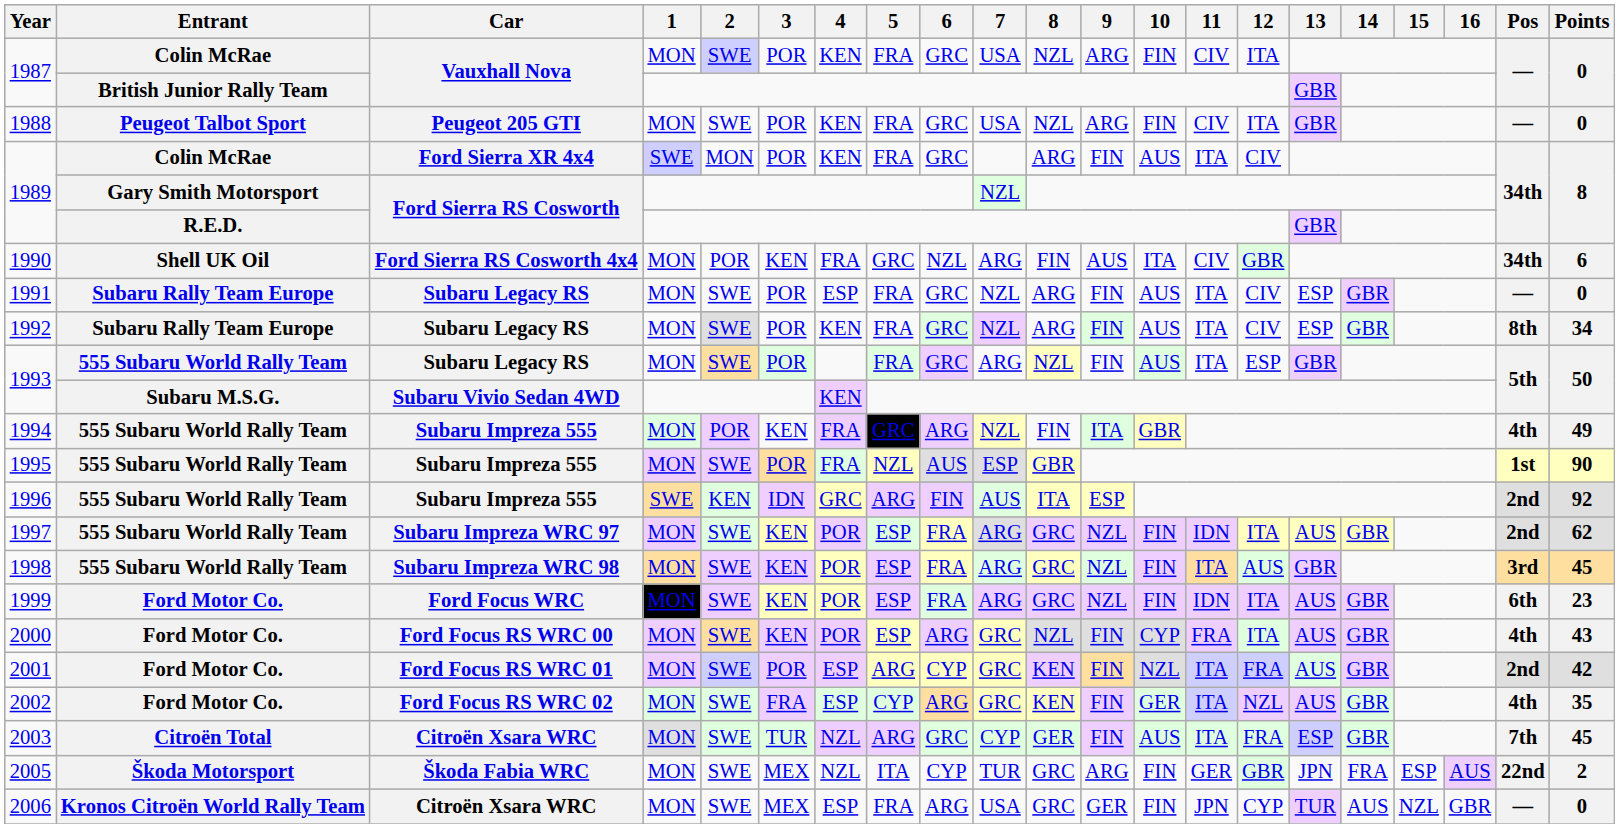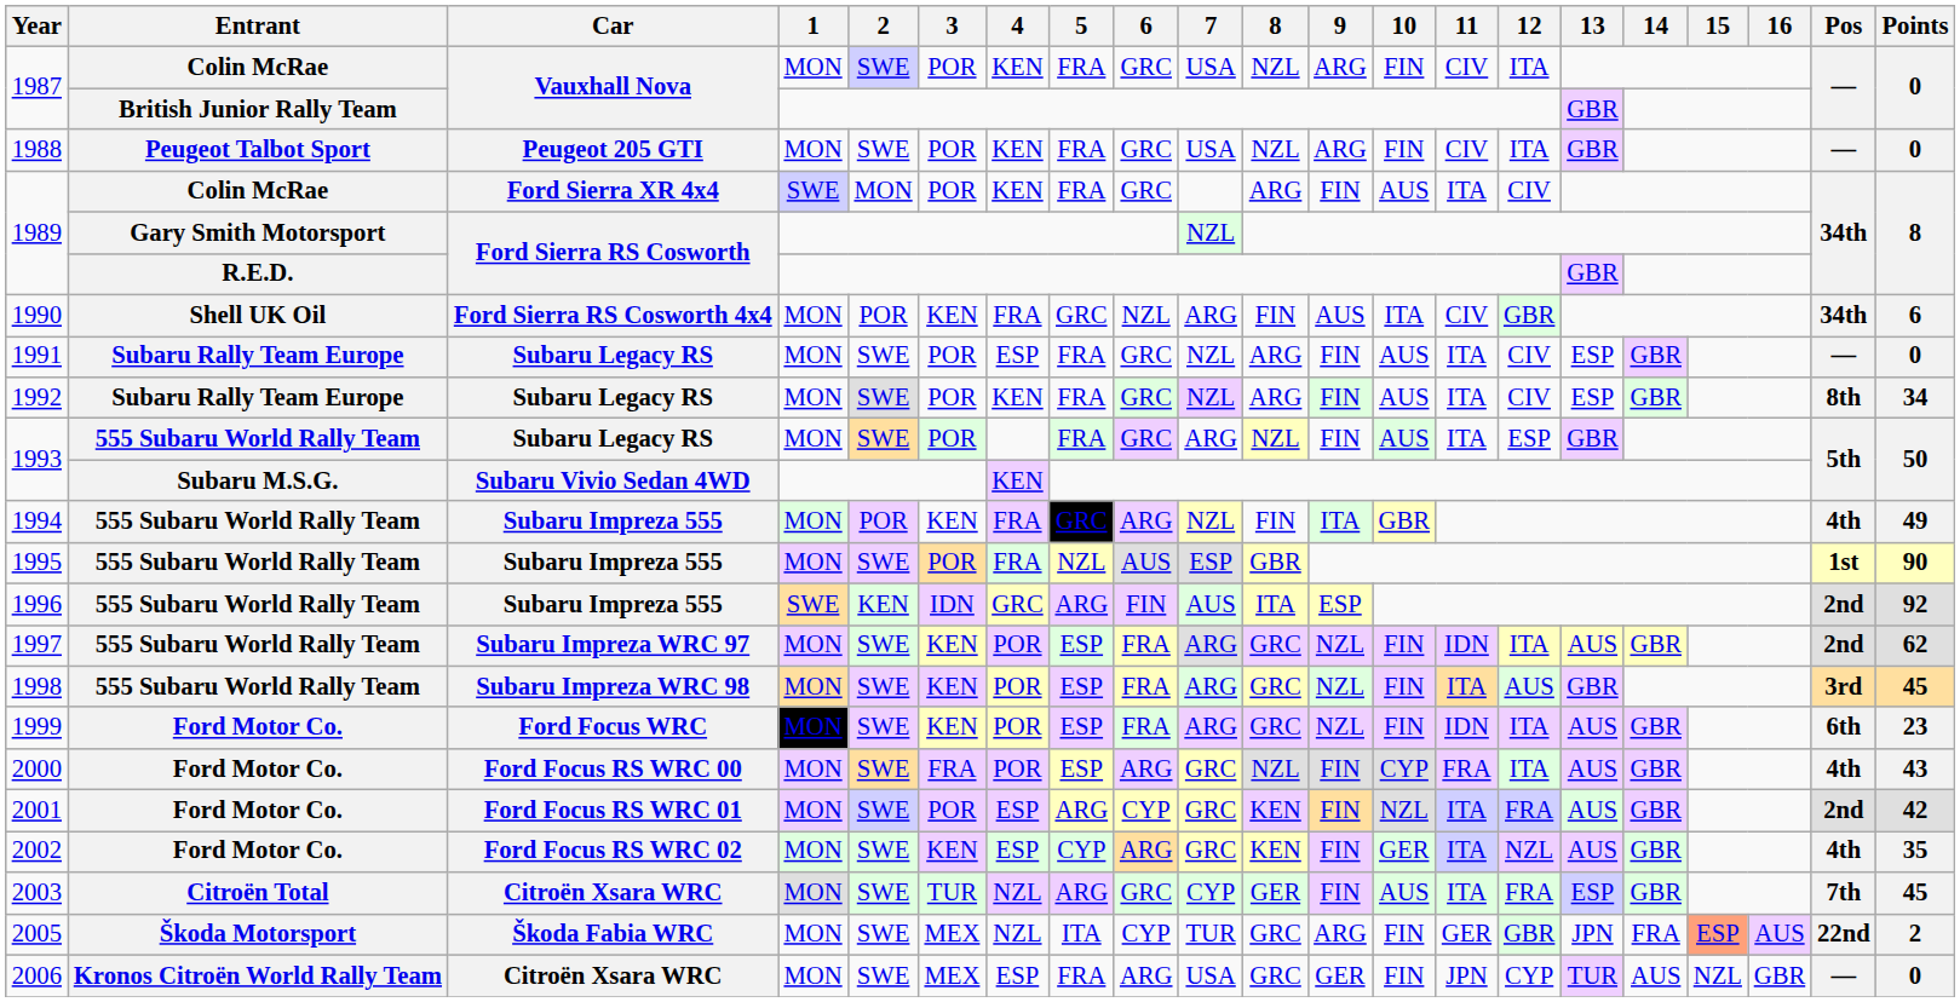 <table class="wikitable" style="text-align:center; font-size:85%;">
 <tr>
 <th>Year</th>
 <th>Entrant</th>
 <th>Car</th>
 <th>1</th>
 <th>2</th>
 <th>3</th>
 <th>4</th>
 <th>5</th>
 <th>6</th>
 <th>7</th>
 <th>8</th>
 <th>9</th>
 <th>10</th>
 <th>11</th>
 <th>12</th>
 <th>13</th>
 <th>14</th>
 <th>15</th>
 <th>16</th>
 <th>Pos</th>
 <th>Points</th>
 </tr>
 <tr>
 <td rowspan="2"><a href='#'>1987</a></td>
 <th nowrap>Colin McRae</th>
 <th rowspan=2 nowrap><a href='#'>Vauxhall Nova</a></th>
 <td><a href='#'>MON</a></td>
 <td style="background:#CFCFFF;"><a href='#'>SWE</a><br></td>
 <td><a href='#'>POR</a></td>
 <td><a href='#'>KEN</a></td>
 <td><a href='#'>FRA</a></td>
 <td><a href='#'>GRC</a></td>
 <td><a href='#'>USA</a></td>
 <td><a href='#'>NZL</a></td>
 <td><a href='#'>ARG</a></td>
 <td><a href='#'>FIN</a></td>
 <td><a href='#'>CIV</a></td>
 <td><a href='#'>ITA</a></td>
 <td colspan=4></td>
 <th rowspan="2">—</th>
 <th rowspan="2">0</th>
 </tr>
 <tr>
 <th nowrap>British Junior Rally Team</th>
 <td colspan=12></td>
 <td style="background:#EFCFFF;"><a href='#'>GBR</a><br></td>
 <td colspan=3></td>
 </tr>
 <tr>
 <td><a href='#'>1988</a></td>
 <th nowrap><a href='#'>Peugeot Talbot Sport</a></th>
 <th nowrap><a href='#'>Peugeot 205 GTI</a></th>
 <td><a href='#'>MON</a></td>
 <td><a href='#'>SWE</a></td>
 <td><a href='#'>POR</a></td>
 <td><a href='#'>KEN</a></td>
 <td><a href='#'>FRA</a></td>
 <td><a href='#'>GRC</a></td>
 <td><a href='#'>USA</a></td>
 <td><a href='#'>NZL</a></td>
 <td><a href='#'>ARG</a></td>
 <td><a href='#'>FIN</a></td>
 <td><a href='#'>CIV</a></td>
 <td><a href='#'>ITA</a></td>
 <td style="background:#EFCFFF;"><a href='#'>GBR</a><br></td>
 <td colspan=3></td>
 <th>—</th>
 <th>0</th>
 </tr>
 <tr>
 <td rowspan=3><a href='#'>1989</a></td>
 <th nowrap>Colin McRae</th>
 <th nowrap><a href='#'>Ford Sierra XR 4x4</a></th>
 <td style="background:#CFCFFF;"><a href='#'>SWE</a><br></td>
 <td><a href='#'>MON</a></td>
 <td><a href='#'>POR</a></td>
 <td><a href='#'>KEN</a></td>
 <td><a href='#'>FRA</a></td>
 <td><a href='#'>GRC</a></td>
 <td></td>
 <td><a href='#'>ARG</a></td>
 <td><a href='#'>FIN</a></td>
 <td><a href='#'>AUS</a></td>
 <td><a href='#'>ITA</a></td>
 <td><a href='#'>CIV</a></td>
 <td colspan=4></td>
 <th rowspan="3">34th</th>
 <th rowspan="3">8</th>
 </tr>
 <tr>
 <th nowrap>Gary Smith Motorsport</th>
 <th rowspan=2 nowrap><a href='#'>Ford Sierra RS Cosworth</a></th>
 <td colspan=6></td>
 <td style="background:#DFFFDF;"><a href='#'>NZL</a><br></td>
 <td colspan=9></td>
 </tr>
 <tr>
 <th nowrap>R.E.D.</th>
 <td colspan=12></td>
 <td style="background:#EFCFFF;"><a href='#'>GBR</a><br></td>
 <td colspan=3></td>
 </tr>
 <tr>
 <td><a href='#'>1990</a></td>
 <th nowrap>Shell UK Oil</th>
 <th nowrap><a href='#'>Ford Sierra RS Cosworth 4x4</a></th>
 <td><a href='#'>MON</a></td>
 <td><a href='#'>POR</a></td>
 <td><a href='#'>KEN</a></td>
 <td><a href='#'>FRA</a></td>
 <td><a href='#'>GRC</a></td>
 <td><a href='#'>NZL</a></td>
 <td><a href='#'>ARG</a></td>
 <td><a href='#'>FIN</a></td>
 <td><a href='#'>AUS</a></td>
 <td><a href='#'>ITA</a></td>
 <td><a href='#'>CIV</a></td>
 <td style="background:#DFFFDF;"><a href='#'>GBR</a><br></td>
 <td colspan=4></td>
 <th>34th</th>
 <th>6</th>
 </tr>
 <tr>
 <td><a href='#'>1991</a></td>
 <th nowrap><a href='#'>Subaru Rally Team Europe</a></th>
 <th nowrap><a href='#'>Subaru Legacy RS</a></th>
 <td><a href='#'>MON</a></td>
 <td><a href='#'>SWE</a></td>
 <td><a href='#'>POR</a></td>
 <td><a href='#'>ESP</a></td>
 <td><a href='#'>FRA</a></td>
 <td><a href='#'>GRC</a></td>
 <td><a href='#'>NZL</a></td>
 <td><a href='#'>ARG</a></td>
 <td><a href='#'>FIN</a></td>
 <td><a href='#'>AUS</a></td>
 <td><a href='#'>ITA</a></td>
 <td><a href='#'>CIV</a></td>
 <td><a href='#'>ESP</a></td>
 <td style="background:#EFCFFF;"><a href='#'>GBR</a><br></td>
 <td colspan=2></td>
 <th>—</th>
 <th>0</th>
 </tr>
 <tr>
 <td><a href='#'>1992</a></td>
 <th nowrap>Subaru Rally Team Europe</th>
 <th nowrap>Subaru Legacy RS</th>
 <td><a href='#'>MON</a></td>
 <td style="background:#DFDFDF;"><a href='#'>SWE</a><br></td>
 <td><a href='#'>POR</a></td>
 <td><a href='#'>KEN</a></td>
 <td><a href='#'>FRA</a></td>
 <td style="background:#DFFFDF;"><a href='#'>GRC</a><br></td>
 <td style="background:#EFCFFF;"><a href='#'>NZL</a><br></td>
 <td><a href='#'>ARG</a></td>
 <td style="background:#DFFFDF;"><a href='#'>FIN</a><br></td>
 <td><a href='#'>AUS</a></td>
 <td><a href='#'>ITA</a></td>
 <td><a href='#'>CIV</a></td>
 <td><a href='#'>ESP</a></td>
 <td style="background:#DFFFDF;"><a href='#'>GBR</a><br></td>
 <td colspan=2></td>
 <th>8th</th>
 <th>34</th>
 </tr>
 <tr>
 <td rowspan=2><a href='#'>1993</a></td>
 <th nowrap><a href='#'>555 Subaru World Rally Team</a></th>
 <th nowrap>Subaru Legacy RS</th>
 <td><a href='#'>MON</a></td>
 <td style="background:#FFDF9F;"><a href='#'>SWE</a><br></td>
 <td style="background:#DFFFDF;"><a href='#'>POR</a><br></td>
 <td></td>
 <td style="background:#DFFFDF;"><a href='#'>FRA</a><br></td>
 <td style="background:#EFCFFF;"><a href='#'>GRC</a><br></td>
 <td><a href='#'>ARG</a></td>
 <td style="background:#FFFFBF;"><a href='#'>NZL</a><br></td>
 <td><a href='#'>FIN</a></td>
 <td style="background:#DFFFDF;"><a href='#'>AUS</a><br></td>
 <td><a href='#'>ITA</a></td>
 <td><a href='#'>ESP</a></td>
 <td style="background:#EFCFFF;"><a href='#'>GBR</a><br></td>
 <td colspan=3></td>
 <th rowspan=2>5th</th>
 <th rowspan=2>50</th>
 </tr>
 <tr>
 <th nowrap>Subaru M.S.G.</th>
 <th nowrap><a href='#'>Subaru Vivio Sedan 4WD</a></th>
 <td colspan=3></td>
 <td style="background:#EFCFFF;"><a href='#'>KEN</a><br></td>
 <td colspan=12></td>
 </tr>
 <tr>
 <td><a href='#'>1994</a></td>
 <th nowrap>555 Subaru World Rally Team</th>
 <th nowrap><a href='#'>Subaru Impreza 555</a></th>
 <td style="background:#DFFFDF;"><a href='#'>MON</a><br></td>
 <td style="background:#EFCFFF;"><a href='#'>POR</a><br></td>
 <td><a href='#'>KEN</a></td>
 <td style="background:#EFCFFF;"><a href='#'>FRA</a><br></td>
 <td style="background:#000000; color:#ffffff"><a href='#'>GRC</a><br></td>
 <td style="background:#EFCFFF;"><a href='#'>ARG</a><br></td>
 <td style="background:#FFFFBF;"><a href='#'>NZL</a><br></td>
 <td><a href='#'>FIN</a></td>
 <td style="background:#DFFFDF;"><a href='#'>ITA</a><br></td>
 <td style="background:#FFFFBF;"><a href='#'>GBR</a><br></td>
 <td colspan=6></td>
 <th>4th</th>
 <th>49</th>
 </tr>
 <tr>
 <td><a href='#'>1995</a></td>
 <th nowrap>555 Subaru World Rally Team</th>
 <th nowrap>Subaru Impreza 555</th>
 <td style="background:#EFCFFF;"><a href='#'>MON</a><br></td>
 <td style="background:#EFCFFF;"><a href='#'>SWE</a><br></td>
 <td style="background:#FFDF9F;"><a href='#'>POR</a><br></td>
 <td style="background:#DFFFDF;"><a href='#'>FRA</a><br></td>
 <td style="background:#FFFFBF;"><a href='#'>NZL</a><br></td>
 <td style="background:#DFDFDF;"><a href='#'>AUS</a><br></td>
 <td style="background:#DFDFDF;"><a href='#'>ESP</a><br></td>
 <td style="background:#FFFFBF;"><a href='#'>GBR</a><br></td>
 <td colspan=8></td>
 <td style="background:#FFFFBF;"><strong>1st</strong></td>
 <td style="background:#FFFFBF;"><strong>90</strong></td>
 </tr>
 <tr>
 <td><a href='#'>1996</a></td>
 <th nowrap>555 Subaru World Rally Team</th>
 <th nowrap>Subaru Impreza 555</th>
 <td style="background:#FFDF9F;"><a href='#'>SWE</a><br></td>
 <td style="background:#DFFFDF;"><a href='#'>KEN</a><br></td>
 <td style="background:#EFCFFF;"><a href='#'>IDN</a><br></td>
 <td style="background:#FFFFBF;"><a href='#'>GRC</a><br></td>
 <td style="background:#EFCFFF;"><a href='#'>ARG</a><br></td>
 <td style="background:#EFCFFF;"><a href='#'>FIN</a><br></td>
 <td style="background:#DFFFDF;"><a href='#'>AUS</a><br></td>
 <td style="background:#FFFFBF;"><a href='#'>ITA</a><br></td>
 <td style="background:#FFFFBF;"><a href='#'>ESP</a><br></td>
 <td colspan=7></td>
 <td style="background:#DFDFDF;"><strong>2nd</strong></td>
 <td style="background:#DFDFDF;"><strong>92</strong></td>
 </tr>
 <tr>
 <td><a href='#'>1997</a></td>
 <th nowrap>555 Subaru World Rally Team</th>
 <th nowrap><a href='#'>Subaru Impreza WRC 97</a></th>
 <td style="background:#EFCFFF;"><a href='#'>MON</a><br></td>
 <td style="background:#DFFFDF;"><a href='#'>SWE</a><br></td>
 <td style="background:#FFFFBF;"><a href='#'>KEN</a><br></td>
 <td style="background:#EFCFFF;"><a href='#'>POR</a><br></td>
 <td style="background:#DFFFDF;"><a href='#'>ESP</a><br></td>
 <td style="background:#FFFFBF;"><a href='#'>FRA</a><br></td>
 <td style="background:#DFDFDF;"><a href='#'>ARG</a><br></td>
 <td style="background:#EFCFFF;"><a href='#'>GRC</a><br></td>
 <td style="background:#EFCFFF;"><a href='#'>NZL</a><br></td>
 <td style="background:#EFCFFF;"><a href='#'>FIN</a><br></td>
 <td style="background:#EFCFFF;"><a href='#'>IDN</a><br></td>
 <td style="background:#FFFFBF;"><a href='#'>ITA</a><br></td>
 <td style="background:#FFFFBF;"><a href='#'>AUS</a><br></td>
 <td style="background:#FFFFBF;"><a href='#'>GBR</a><br></td>
 <td colspan=2></td>
 <td style="background:#DFDFDF;"><strong>2nd</strong></td>
 <td style="background:#DFDFDF;"><strong>62</strong></td>
 </tr>
 <tr>
 <td><a href='#'>1998</a></td>
 <th nowrap>555 Subaru World Rally Team</th>
 <th nowrap><a href='#'>Subaru Impreza WRC 98</a></th>
 <td style="background:#FFDF9F;"><a href='#'>MON</a><br></td>
 <td style="background:#EFCFFF;"><a href='#'>SWE</a><br></td>
 <td style="background:#EFCFFF;"><a href='#'>KEN</a><br></td>
 <td style="background:#FFFFBF;"><a href='#'>POR</a><br></td>
 <td style="background:#EFCFFF;"><a href='#'>ESP</a><br></td>
 <td style="background:#FFFFBF;"><a href='#'>FRA</a><br></td>
 <td style="background:#DFFFDF;"><a href='#'>ARG</a><br></td>
 <td style="background:#FFFFBF;"><a href='#'>GRC</a><br></td>
 <td style="background:#DFFFDF;"><a href='#'>NZL</a><br></td>
 <td style="background:#EFCFFF;"><a href='#'>FIN</a><br></td>
 <td style="background:#FFDF9F;"><a href='#'>ITA</a><br></td>
 <td style="background:#DFFFDF;"><a href='#'>AUS</a><br></td>
 <td style="background:#EFCFFF;"><a href='#'>GBR</a><br></td>
 <td colspan=3></td>
 <td style="background:#FFDF9F;"><strong>3rd</strong></td>
 <td style="background:#FFDF9F;"><strong>45</strong></td>
 </tr>
 <tr>
 <td><a href='#'>1999</a></td>
 <th nowrap><a href='#'>Ford Motor Co.</a></th>
 <th nowrap><a href='#'>Ford Focus WRC</a></th>
 <td style="background:#000000; color:#ffffff"><a href='#'>MON</a><br></td>
 <td style="background:#EFCFFF;"><a href='#'>SWE</a><br></td>
 <td style="background:#FFFFBF;"><a href='#'>KEN</a><br></td>
 <td style="background:#FFFFBF;"><a href='#'>POR</a><br></td>
 <td style="background:#EFCFFF;"><a href='#'>ESP</a><br></td>
 <td style="background:#DFFFDF;"><a href='#'>FRA</a><br></td>
 <td style="background:#EFCFFF;"><a href='#'>ARG</a><br></td>
 <td style="background:#EFCFFF;"><a href='#'>GRC</a><br></td>
 <td style="background:#EFCFFF;"><a href='#'>NZL</a><br></td>
 <td style="background:#EFCFFF;"><a href='#'>FIN</a><br></td>
 <td style="background:#EFCFFF;"><a href='#'>IDN</a><br></td>
 <td style="background:#EFCFFF;"><a href='#'>ITA</a><br></td>
 <td style="background:#EFCFFF;"><a href='#'>AUS</a><br></td>
 <td style="background:#EFCFFF;"><a href='#'>GBR</a><br></td>
 <td colspan=2></td>
 <th>6th</th>
 <th>23</th>
 </tr>
 <tr>
 <td><a href='#'>2000</a></td>
 <th nowrap>Ford Motor Co.</th>
 <th nowrap><a href='#'>Ford Focus RS WRC 00</a></th>
 <td style="background:#EFCFFF;"><a href='#'>MON</a><br></td>
 <td style="background:#FFDF9F;"><a href='#'>SWE</a><br></td>
-<td style="background:#EFCFFF;"><a href='#'>KEN</a><br></td>
+<td style="background:#EFCFFF;"><a href='#'>FRA</a><br></td>
 <td style="background:#EFCFFF;"><a href='#'>POR</a><br></td>
 <td style="background:#FFFFBF;"><a href='#'>ESP</a><br></td>
 <td style="background:#EFCFFF;"><a href='#'>ARG</a><br></td>
 <td style="background:#FFFFBF;"><a href='#'>GRC</a><br></td>
 <td style="background:#DFDFDF;"><a href='#'>NZL</a><br></td>
 <td style="background:#DFDFDF;"><a href='#'>FIN</a><br></td>
 <td style="background:#DFDFDF;"><a href='#'>CYP</a><br></td>
 <td style="background:#EFCFFF;"><a href='#'>FRA</a><br></td>
 <td style="background:#DFFFDF;"><a href='#'>ITA</a><br></td>
 <td style="background:#EFCFFF;"><a href='#'>AUS</a><br></td>
 <td style="background:#EFCFFF;"><a href='#'>GBR</a><br></td>
 <td colspan=2></td>
 <th>4th</th>
 <th>43</th>
 </tr>
 <tr>
 <td><a href='#'>2001</a></td>
 <th nowrap>Ford Motor Co.</th>
 <th nowrap><a href='#'>Ford Focus RS WRC 01</a></th>
 <td style="background:#EFCFFF;"><a href='#'>MON</a><br></td>
 <td style="background:#CFCFFF;"><a href='#'>SWE</a><br></td>
 <td style="background:#EFCFFF;"><a href='#'>POR</a><br></td>
 <td style="background:#EFCFFF;"><a href='#'>ESP</a><br></td>
 <td style="background:#FFFFBF;"><a href='#'>ARG</a><br></td>
 <td style="background:#FFFFBF;"><a href='#'>CYP</a><br></td>
 <td style="background:#FFFFBF;"><a href='#'>GRC</a><br></td>
 <td style="background:#EFCFFF;"><a href='#'>KEN</a><br></td>
 <td style="background:#FFDF9F;"><a href='#'>FIN</a><br></td>
 <td style="background:#DFDFDF;"><a href='#'>NZL</a><br></td>
 <td style="background:#CFCFFF;"><a href='#'>ITA</a><br></td>
 <td style="background:#CFCFFF;"><a href='#'>FRA</a><br></td>
 <td style="background:#DFFFDF;"><a href='#'>AUS</a><br></td>
 <td style="background:#EFCFFF;"><a href='#'>GBR</a><br></td>
 <td colspan=2></td>
 <td style="background:#DFDFDF;"><strong>2nd</strong></td>
 <td style="background:#DFDFDF;"><strong>42</strong></td>
 </tr>
 <tr>
 <td><a href='#'>2002</a></td>
 <th nowrap>Ford Motor Co.</th>
 <th nowrap><a href='#'>Ford Focus RS WRC 02</a></th>
 <td style="background:#DFFFDF;"><a href='#'>MON</a><br></td>
 <td style="background:#DFFFDF;"><a href='#'>SWE</a><br></td>
-<td style="background:#EFCFFF;"><a href='#'>FRA</a><br></td>
+<td style="background:#EFCFFF;"><a href='#'>KEN</a><br></td>
 <td style="background:#DFFFDF;"><a href='#'>ESP</a><br></td>
 <td style="background:#DFFFDF;"><a href='#'>CYP</a><br></td>
 <td style="background:#FFDF9F;"><a href='#'>ARG</a><br></td>
 <td style="background:#FFFFBF;"><a href='#'>GRC</a><br></td>
 <td style="background:#FFFFBF;"><a href='#'>KEN</a><br></td>
 <td style="background:#EFCFFF;"><a href='#'>FIN</a><br></td>
 <td style="background:#DFFFDF;"><a href='#'>GER</a><br></td>
 <td style="background:#CFCFFF;"><a href='#'>ITA</a><br></td>
 <td style="background:#EFCFFF;"><a href='#'>NZL</a><br></td>
 <td style="background:#EFCFFF;"><a href='#'>AUS</a><br></td>
 <td style="background:#DFFFDF;"><a href='#'>GBR</a><br></td>
 <td colspan=2></td>
 <th>4th</th>
 <th>35</th>
 </tr>
 <tr>
 <td><a href='#'>2003</a></td>
 <th nowrap><a href='#'>Citroën Total</a></th>
 <th nowrap><a href='#'>Citroën Xsara WRC</a></th>
 <td style="background:#DFDFDF;"><a href='#'>MON</a><br></td>
 <td style="background:#DFFFDF;"><a href='#'>SWE</a><br></td>
 <td style="background:#DFFFDF;"><a href='#'>TUR</a><br></td>
 <td style="background:#EFCFFF;"><a href='#'>NZL</a><br></td>
 <td style="background:#EFCFFF;"><a href='#'>ARG</a><br></td>
 <td style="background:#DFFFDF;"><a href='#'>GRC</a><br></td>
 <td style="background:#DFFFDF;"><a href='#'>CYP</a><br></td>
 <td style="background:#DFFFDF;"><a href='#'>GER</a><br></td>
 <td style="background:#EFCFFF;"><a href='#'>FIN</a><br></td>
 <td style="background:#DFFFDF;"><a href='#'>AUS</a><br></td>
 <td style="background:#DFFFDF;"><a href='#'>ITA</a><br></td>
 <td style="background:#DFFFDF;"><a href='#'>FRA</a><br></td>
 <td style="background:#CFCFFF;"><a href='#'>ESP</a><br></td>
 <td style="background:#DFFFDF;"><a href='#'>GBR</a><br></td>
 <td colspan=2></td>
 <th>7th</th>
 <th>45</th>
 </tr>
 <tr>
 <td><a href='#'>2005</a></td>
 <th nowrap><a href='#'>Škoda Motorsport</a></th>
 <th nowrap><a href='#'>Škoda Fabia WRC</a></th>
 <td><a href='#'>MON</a></td>
 <td><a href='#'>SWE</a></td>
 <td><a href='#'>MEX</a></td>
 <td><a href='#'>NZL</a></td>
 <td><a href='#'>ITA</a></td>
 <td><a href='#'>CYP</a></td>
 <td><a href='#'>TUR</a></td>
 <td><a href='#'>GRC</a></td>
 <td><a href='#'>ARG</a></td>
 <td><a href='#'>FIN</a></td>
 <td><a href='#'>GER</a></td>
 <td style="background:#DFFFDF;"><a href='#'>GBR</a><br></td>
 <td><a href='#'>JPN</a></td>
 <td><a href='#'>FRA</a></td>
-<td><a href='#'>ESP</a></td>
+<td style="background: lightsalmon;"><a href='#'>ESP</a></td>
 <td style="background:#EFCFFF;"><a href='#'>AUS</a><br></td>
 <th>22nd</th>
 <th>2</th>
 </tr>
 <tr>
 <td><a href='#'>2006</a></td>
 <th nowrap><a href='#'>Kronos Citroën World Rally Team</a></th>
 <th nowrap>Citroën Xsara WRC</th>
 <td><a href='#'>MON</a></td>
 <td><a href='#'>SWE</a></td>
 <td><a href='#'>MEX</a></td>
 <td><a href='#'>ESP</a></td>
 <td><a href='#'>FRA</a></td>
 <td><a href='#'>ARG</a></td>
 <td><a href='#'>USA</a></td>
 <td><a href='#'>GRC</a></td>
 <td><a href='#'>GER</a></td>
 <td><a href='#'>FIN</a></td>
 <td><a href='#'>JPN</a></td>
 <td><a href='#'>CYP</a></td>
 <td style="background:#EFCFFF;"><a href='#'>TUR</a><br></td>
 <td><a href='#'>AUS</a></td>
 <td><a href='#'>NZL</a></td>
 <td><a href='#'>GBR</a></td>
 <th>—</th>
 <th>0</th>
 </tr>
 </table>
